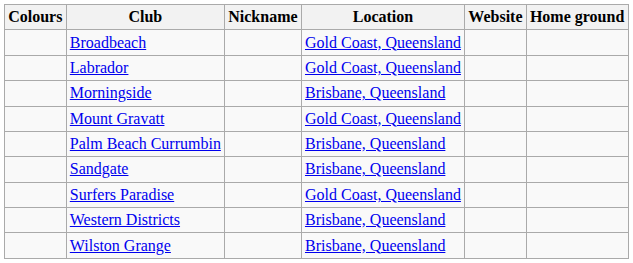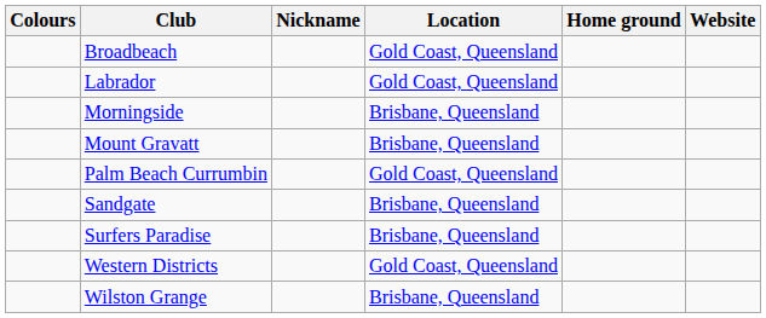 <table class="wikitable sortable">
 <tr>
 <th>Colours</th>
 <th>Club</th>
 <th>Nickname</th>
 <th>Location</th>
+<th>Home ground</th>
 <th>Website</th>
-<th>Home ground</th>
 </tr>
 <tr>
 <td style="text-align:center;"></td>
 <td><a href='#'>Broadbeach</a></td>
 <td></td>
 <td><a href='#'>Gold Coast, Queensland</a></td>
 <td></td>
 <td></td>
 </tr>
 <tr>
 <td style="text-align:center;"></td>
 <td><a href='#'>Labrador</a></td>
 <td></td>
 <td><a href='#'>Gold Coast, Queensland</a></td>
 <td></td>
 <td></td>
 </tr>
 <tr>
 <td style="text-align:center;"></td>
 <td><a href='#'>Morningside</a></td>
 <td></td>
 <td><a href='#'>Brisbane, Queensland</a></td>
 <td></td>
 <td></td>
 </tr>
 <tr>
 <td style="text-align:center;"></td>
 <td><a href='#'>Mount Gravatt</a></td>
 <td></td>
-<td><a href='#'>Gold Coast, Queensland</a></td>
+<td><a href='#'>Brisbane, Queensland</a></td>
 <td></td>
 <td></td>
 </tr>
 <tr>
 <td style="text-align:center;"></td>
 <td><a href='#'>Palm Beach Currumbin</a></td>
 <td></td>
-<td><a href='#'>Brisbane, Queensland</a></td>
+<td><a href='#'>Gold Coast, Queensland</a></td>
 <td></td>
 <td></td>
 </tr>
 <tr>
 <td style="text-align:center;"></td>
 <td><a href='#'>Sandgate</a></td>
 <td></td>
 <td><a href='#'>Brisbane, Queensland</a></td>
 <td></td>
 <td></td>
 </tr>
 <tr>
 <td style="text-align:center;"></td>
 <td><a href='#'>Surfers Paradise</a></td>
 <td></td>
-<td><a href='#'>Gold Coast, Queensland</a></td>
+<td><a href='#'>Brisbane, Queensland</a></td>
 <td></td>
 <td></td>
 </tr>
 <tr>
 <td style="text-align:center;"></td>
 <td><a href='#'>Western Districts</a></td>
 <td></td>
-<td><a href='#'>Brisbane, Queensland</a></td>
+<td><a href='#'>Gold Coast, Queensland</a></td>
 <td></td>
 <td></td>
 </tr>
 <tr>
 <td style="text-align:center;"></td>
 <td><a href='#'>Wilston Grange</a></td>
 <td></td>
 <td><a href='#'>Brisbane, Queensland</a></td>
 <td></td>
 <td></td>
 </tr>
 </table>
